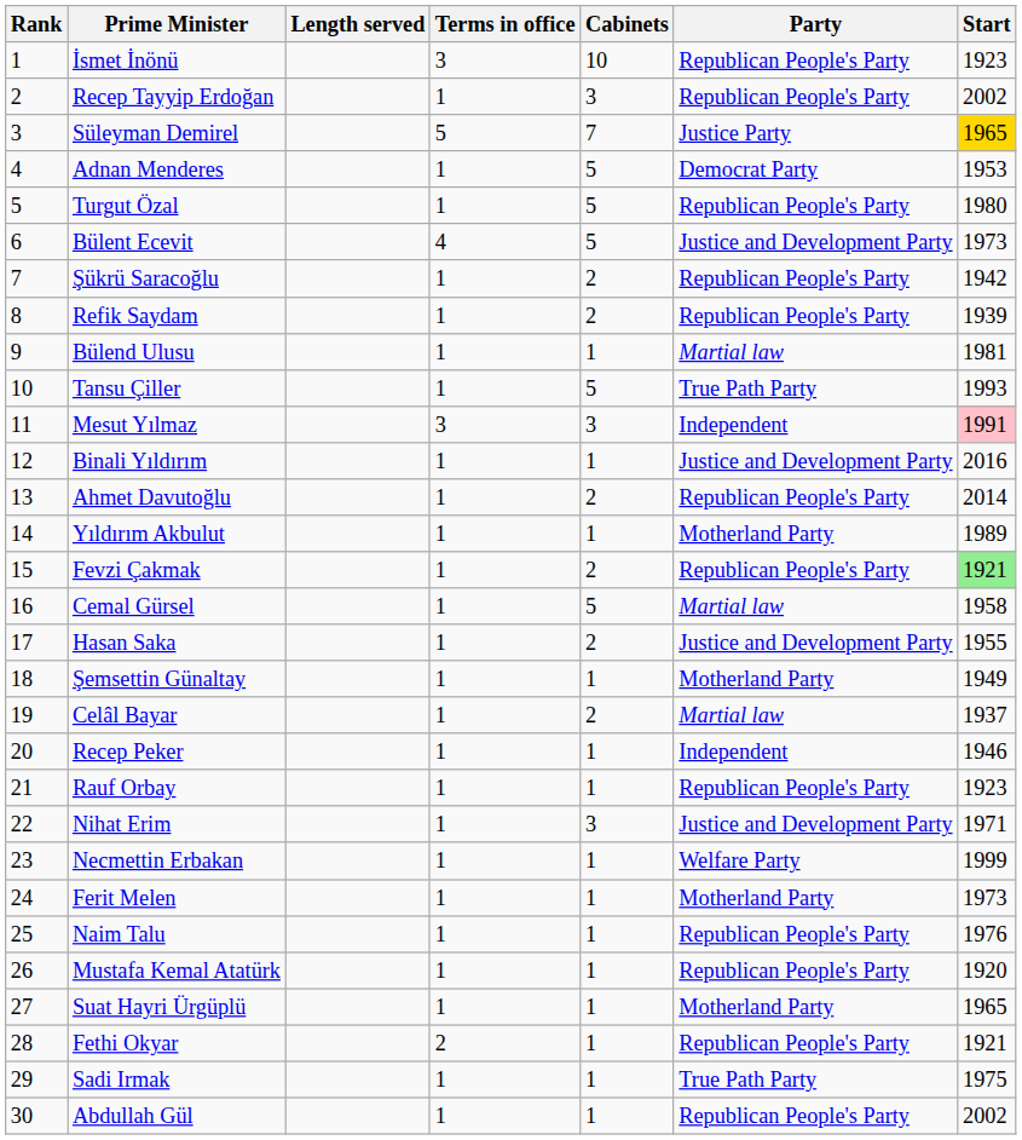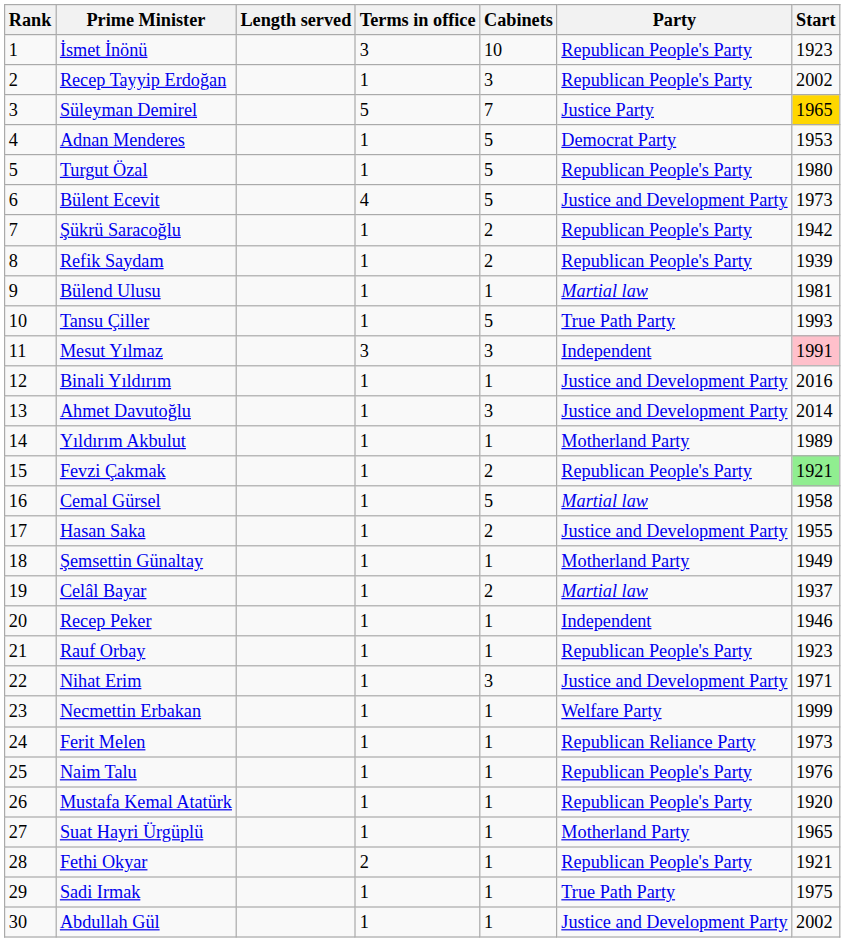 <table class="wikitable sortable" style="font-size: 95%;">
 <tr>
 <th>Rank</th>
 <th>Prime Minister</th>
 <th>Length served</th>
 <th>Terms in office</th>
 <th>Cabinets</th>
 <th>Party</th>
 <th>Start</th>
 </tr>
 <tr>
 <td>1</td>
 <td><a href='#'>İsmet İnönü</a></td>
 <td></td>
 <td>3</td>
 <td>10</td>
 <td><a href='#'>Republican People's Party</a></td>
 <td>1923</td>
 </tr>
 <tr>
 <td>2</td>
 <td><a href='#'>Recep Tayyip Erdoğan</a></td>
 <td></td>
 <td>1</td>
 <td>3</td>
 <td><a href='#'>Republican People's Party</a></td>
 <td>2002</td>
 </tr>
 <tr>
 <td>3</td>
 <td><a href='#'>Süleyman Demirel</a></td>
 <td></td>
 <td>5</td>
 <td>7</td>
 <td><a href='#'>Justice Party</a></td>
 <td style="background: gold;">1965</td>
 </tr>
 <tr>
 <td>4</td>
 <td><a href='#'>Adnan Menderes</a></td>
 <td></td>
 <td>1</td>
 <td>5</td>
 <td><a href='#'>Democrat Party</a></td>
 <td>1953</td>
 </tr>
 <tr>
 <td>5</td>
 <td><a href='#'>Turgut Özal</a></td>
 <td></td>
 <td>1</td>
 <td>5</td>
 <td><a href='#'>Republican People's Party</a></td>
 <td>1980</td>
 </tr>
 <tr>
 <td>6</td>
 <td><a href='#'>Bülent Ecevit</a></td>
 <td></td>
 <td>4</td>
 <td>5</td>
 <td><a href='#'>Justice and Development Party</a></td>
 <td>1973</td>
 </tr>
 <tr>
 <td>7</td>
 <td><a href='#'>Şükrü Saracoğlu</a></td>
 <td></td>
 <td>1</td>
 <td>2</td>
 <td><a href='#'>Republican People's Party</a></td>
 <td>1942</td>
 </tr>
 <tr>
 <td>8</td>
 <td><a href='#'>Refik Saydam</a></td>
 <td></td>
 <td>1</td>
 <td>2</td>
 <td><a href='#'>Republican People's Party</a></td>
 <td>1939</td>
 </tr>
 <tr>
 <td>9</td>
 <td><a href='#'>Bülend Ulusu</a></td>
 <td></td>
 <td>1</td>
 <td>1</td>
 <td><em><a href='#'>Martial law</a></em></td>
 <td>1981</td>
 </tr>
 <tr>
 <td>10</td>
 <td><a href='#'>Tansu Çiller</a></td>
 <td></td>
 <td>1</td>
 <td>5</td>
 <td><a href='#'>True Path Party</a></td>
 <td>1993</td>
 </tr>
 <tr>
 <td>11</td>
 <td><a href='#'>Mesut Yılmaz</a></td>
 <td></td>
 <td>3</td>
 <td>3</td>
 <td><a href='#'>Independent</a></td>
 <td style="background: pink;">1991</td>
 </tr>
 <tr>
 <td>12</td>
 <td><a href='#'>Binali Yıldırım</a></td>
 <td></td>
 <td>1</td>
 <td>1</td>
 <td><a href='#'>Justice and Development Party</a></td>
 <td>2016</td>
 </tr>
 <tr>
 <td>13</td>
 <td><a href='#'>Ahmet Davutoğlu</a></td>
 <td></td>
 <td>1</td>
-<td>2</td>
-<td><a href='#'>Republican People's Party</a></td>
+<td>3</td>
+<td><a href='#'>Justice and Development Party</a></td>
 <td>2014</td>
 </tr>
 <tr>
 <td>14</td>
 <td><a href='#'>Yıldırım Akbulut</a></td>
 <td></td>
 <td>1</td>
 <td>1</td>
 <td><a href='#'>Motherland Party</a></td>
 <td>1989</td>
 </tr>
 <tr>
 <td>15</td>
 <td><a href='#'>Fevzi Çakmak</a></td>
 <td></td>
 <td>1</td>
 <td>2</td>
 <td><a href='#'>Republican People's Party</a></td>
 <td style="background: lightgreen;">1921</td>
 </tr>
 <tr>
 <td>16</td>
 <td><a href='#'>Cemal Gürsel</a></td>
 <td></td>
 <td>1</td>
 <td>5</td>
 <td><em><a href='#'>Martial law</a></em></td>
 <td>1958</td>
 </tr>
 <tr>
 <td>17</td>
 <td><a href='#'>Hasan Saka</a></td>
 <td></td>
 <td>1</td>
 <td>2</td>
 <td><a href='#'>Justice and Development Party</a></td>
 <td>1955</td>
 </tr>
 <tr>
 <td>18</td>
 <td><a href='#'>Şemsettin Günaltay</a></td>
 <td></td>
 <td>1</td>
 <td>1</td>
 <td><a href='#'>Motherland Party</a></td>
 <td>1949</td>
 </tr>
 <tr>
 <td>19</td>
 <td><a href='#'>Celâl Bayar</a></td>
 <td></td>
 <td>1</td>
 <td>2</td>
 <td><em><a href='#'>Martial law</a></em></td>
 <td>1937</td>
 </tr>
 <tr>
 <td>20</td>
 <td><a href='#'>Recep Peker</a></td>
 <td></td>
 <td>1</td>
 <td>1</td>
 <td><a href='#'>Independent</a></td>
 <td>1946</td>
 </tr>
 <tr>
 <td>21</td>
 <td><a href='#'>Rauf Orbay</a></td>
 <td></td>
 <td>1</td>
 <td>1</td>
 <td><a href='#'>Republican People's Party</a></td>
 <td>1923</td>
 </tr>
 <tr>
 <td>22</td>
 <td><a href='#'>Nihat Erim</a></td>
 <td></td>
 <td>1</td>
 <td>3</td>
 <td><a href='#'>Justice and Development Party</a></td>
 <td>1971</td>
 </tr>
 <tr>
 <td>23</td>
 <td><a href='#'>Necmettin Erbakan</a></td>
 <td></td>
 <td>1</td>
 <td>1</td>
 <td><a href='#'>Welfare Party</a></td>
 <td>1999</td>
 </tr>
 <tr>
 <td>24</td>
 <td><a href='#'>Ferit Melen</a></td>
 <td></td>
 <td>1</td>
 <td>1</td>
-<td><a href='#'>Motherland Party</a></td>
+<td><a href='#'>Republican Reliance Party</a></td>
 <td>1973</td>
 </tr>
 <tr>
 <td>25</td>
 <td><a href='#'>Naim Talu</a></td>
 <td></td>
 <td>1</td>
 <td>1</td>
 <td><a href='#'>Republican People's Party</a></td>
 <td>1976</td>
 </tr>
 <tr>
 <td>26</td>
 <td><a href='#'>Mustafa Kemal Atatürk</a></td>
 <td></td>
 <td>1</td>
 <td>1</td>
 <td><a href='#'>Republican People's Party</a></td>
 <td>1920</td>
 </tr>
 <tr>
 <td>27</td>
 <td><a href='#'>Suat Hayri Ürgüplü</a></td>
 <td></td>
 <td>1</td>
 <td>1</td>
 <td><a href='#'>Motherland Party</a></td>
 <td>1965</td>
 </tr>
 <tr>
 <td>28</td>
 <td><a href='#'>Fethi Okyar</a></td>
 <td></td>
 <td>2</td>
 <td>1</td>
 <td><a href='#'>Republican People's Party</a></td>
 <td>1921</td>
 </tr>
 <tr>
 <td>29</td>
 <td><a href='#'>Sadi Irmak</a></td>
 <td></td>
 <td>1</td>
 <td>1</td>
 <td><a href='#'>True Path Party</a></td>
 <td>1975</td>
 </tr>
 <tr>
 <td>30</td>
 <td><a href='#'>Abdullah Gül</a></td>
 <td></td>
 <td>1</td>
 <td>1</td>
-<td><a href='#'>Republican People's Party</a></td>
+<td><a href='#'>Justice and Development Party</a></td>
 <td>2002</td>
 </tr>
 </table>
